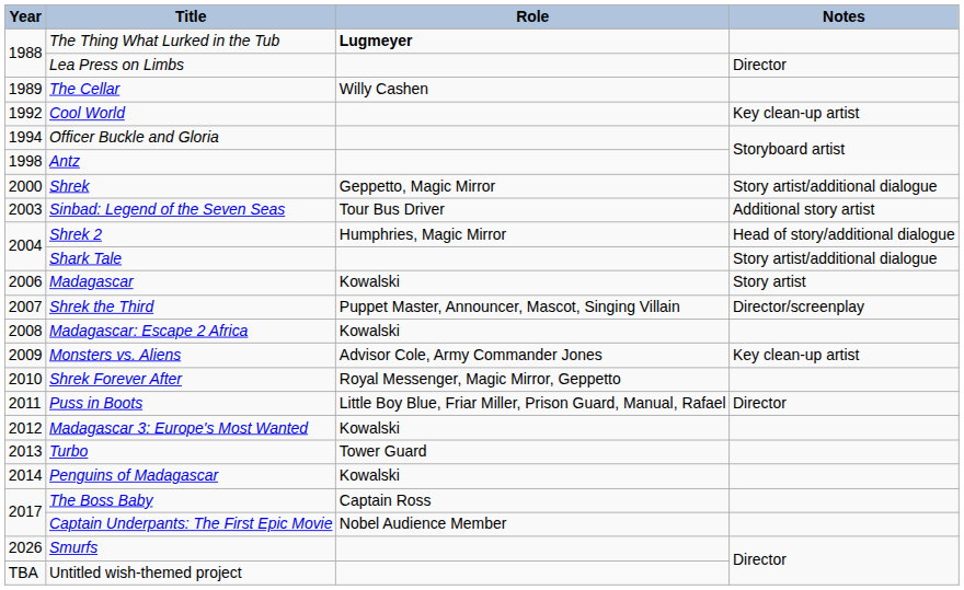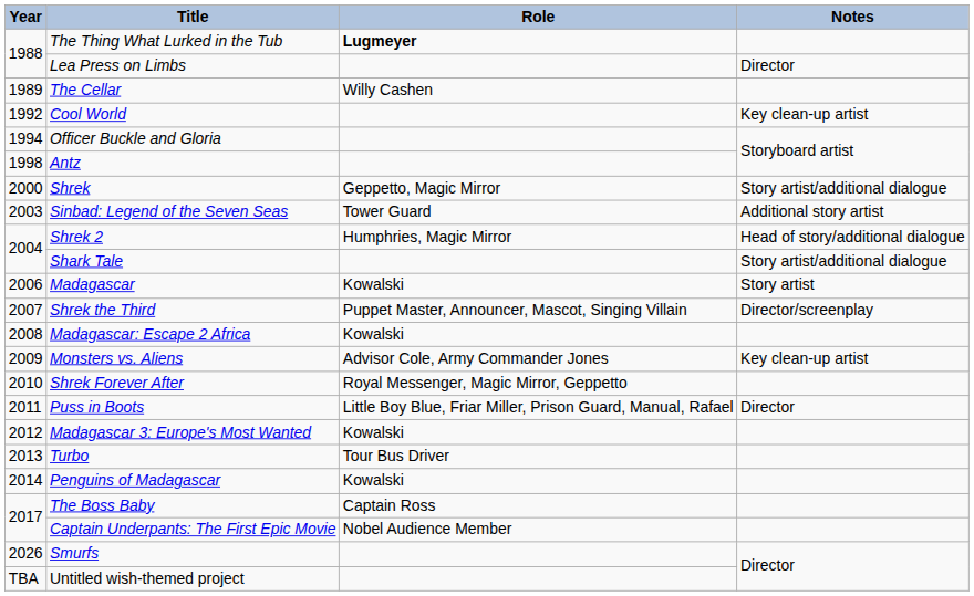 <table class="wikitable">
 <tr>
 <th style="background:#B0C4DE;">Year</th>
 <th style="background:#B0C4DE;">Title</th>
 <th style="background:#B0C4DE;">Role</th>
 <th style="background:#B0C4DE;">Notes</th>
 </tr>
 <tr>
 <td rowspan="2">1988</td>
 <td><em>The Thing What Lurked in the Tub</em></td>
 <td><strong>Lugmeyer</strong></td>
 <td></td>
 </tr>
 <tr>
 <td><em>Lea Press on Limbs</em></td>
 <td></td>
 <td>Director</td>
 </tr>
 <tr>
 <td>1989</td>
 <td><em><a href='#'>The Cellar</a></em></td>
 <td>Willy Cashen</td>
 <td></td>
 </tr>
 <tr>
 <td>1992</td>
 <td><em><a href='#'>Cool World</a></em></td>
 <td></td>
 <td>Key clean-up artist</td>
 </tr>
 <tr>
 <td>1994</td>
 <td><em>Officer Buckle and Gloria</em></td>
 <td></td>
 <td rowspan="2">Storyboard artist</td>
 </tr>
 <tr>
 <td>1998</td>
 <td><em><a href='#'>Antz</a></em></td>
 <td></td>
 </tr>
 <tr>
 <td>2000</td>
 <td><em><a href='#'>Shrek</a></em></td>
 <td>Geppetto, Magic Mirror</td>
 <td>Story artist/additional dialogue</td>
 </tr>
 <tr>
 <td>2003</td>
 <td><em><a href='#'>Sinbad: Legend of the Seven Seas</a></em></td>
-<td>Tour Bus Driver</td>
+<td>Tower Guard</td>
 <td>Additional story artist</td>
 </tr>
 <tr>
 <td rowspan="2">2004</td>
 <td><em><a href='#'>Shrek 2</a></em></td>
 <td>Humphries, Magic Mirror</td>
 <td>Head of story/additional dialogue</td>
 </tr>
 <tr>
 <td><em><a href='#'>Shark Tale</a></em></td>
 <td></td>
 <td>Story artist/additional dialogue</td>
 </tr>
 <tr>
 <td>2006</td>
 <td><em><a href='#'>Madagascar</a></em></td>
 <td>Kowalski</td>
 <td>Story artist</td>
 </tr>
 <tr>
 <td>2007</td>
 <td><em><a href='#'>Shrek the Third</a></em></td>
 <td>Puppet Master, Announcer, Mascot, Singing Villain</td>
 <td>Director/screenplay</td>
 </tr>
 <tr>
 <td>2008</td>
 <td><em><a href='#'>Madagascar: Escape 2 Africa</a></em></td>
 <td>Kowalski</td>
 <td></td>
 </tr>
 <tr>
 <td>2009</td>
 <td><em><a href='#'>Monsters vs. Aliens</a></em></td>
 <td>Advisor Cole, Army Commander Jones</td>
 <td>Key clean-up artist</td>
 </tr>
 <tr>
 <td>2010</td>
 <td><em><a href='#'>Shrek Forever After</a></em></td>
 <td>Royal Messenger, Magic Mirror, Geppetto</td>
 <td></td>
 </tr>
 <tr>
 <td>2011</td>
 <td><em><a href='#'>Puss in Boots</a></em></td>
 <td>Little Boy Blue, Friar Miller, Prison Guard, Manual, Rafael</td>
 <td>Director</td>
 </tr>
 <tr>
 <td>2012</td>
 <td><em><a href='#'>Madagascar 3: Europe's Most Wanted</a></em></td>
 <td>Kowalski</td>
 <td></td>
 </tr>
 <tr>
 <td>2013</td>
 <td><em><a href='#'>Turbo</a></em></td>
-<td>Tower Guard</td>
+<td>Tour Bus Driver</td>
 <td></td>
 </tr>
 <tr>
 <td>2014</td>
 <td><em><a href='#'>Penguins of Madagascar</a></em></td>
 <td>Kowalski</td>
 <td></td>
 </tr>
 <tr>
 <td rowspan="2">2017</td>
 <td><em><a href='#'>The Boss Baby</a></em></td>
 <td>Captain Ross</td>
 <td></td>
 </tr>
 <tr>
 <td><em><a href='#'>Captain Underpants: The First Epic Movie</a></em></td>
 <td>Nobel Audience Member</td>
 <td></td>
 </tr>
 <tr>
 <td>2026</td>
 <td><em><a href='#'>Smurfs</a></em></td>
 <td></td>
 <td rowspan="2">Director</td>
 </tr>
 <tr>
 <td>TBA</td>
 <td>Untitled wish-themed project</td>
 <td></td>
 </tr>
 </table>
